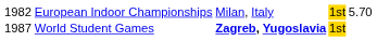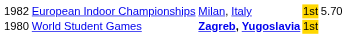 <table>
 <tr>
 <td>1982</td>
 <td><a href='#'>European Indoor Championships</a></td>
 <td><a href='#'>Milan</a>, <a href='#'>Italy</a></td>
 <td bgcolor="gold">1st</td>
 <td>5.70</td>
 </tr>
 <tr>
-<td>1987</td>
+<td>1980</td>
 <td><a href='#'>World Student Games</a></td>
 <td><strong><a href='#'>Zagreb</a>, <a href='#'>Yugoslavia</a></strong></td>
 <td bgcolor="gold">1st</td>
 <td></td>
 </tr>
 </table>
